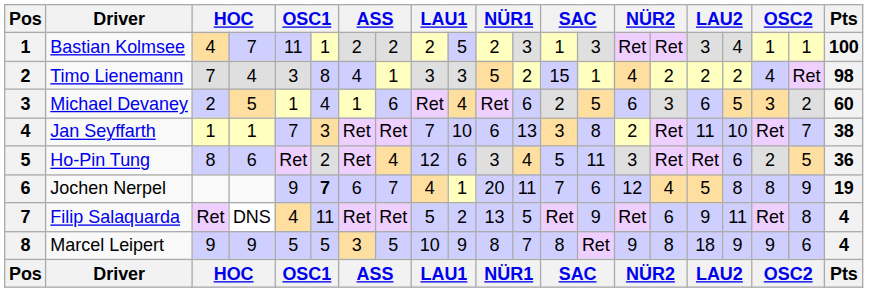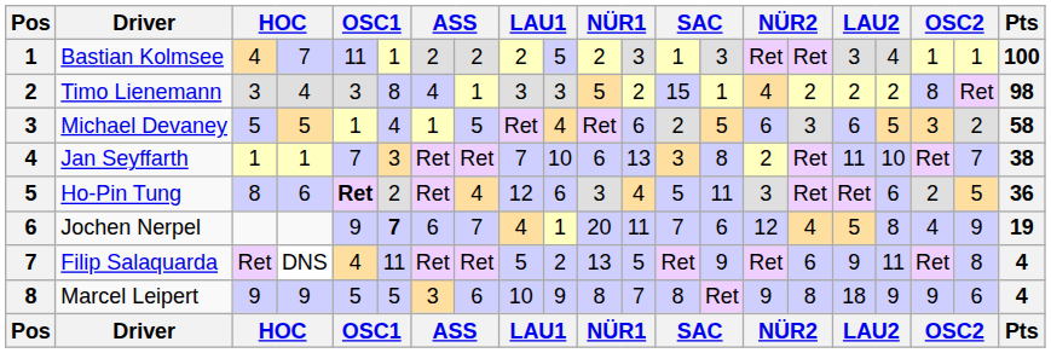 <table class="wikitable" style="font-size: 85%; text-align:center">
 <tr valign="top">
 <th valign="middle">Pos</th>
 <th valign="middle">Driver</th>
 <th colspan=2><a href='#'>HOC</a></th>
 <th colspan=2><a href='#'>OSC1</a></th>
 <th colspan=2><a href='#'>ASS</a></th>
 <th colspan=2><a href='#'>LAU1</a></th>
 <th colspan=2><a href='#'>NÜR1</a></th>
 <th colspan=2><a href='#'>SAC</a></th>
 <th colspan=2><a href='#'>NÜR2</a></th>
 <th colspan=2><a href='#'>LAU2</a></th>
 <th colspan=2><a href='#'>OSC2</a></th>
 <th valign="middle">Pts</th>
 </tr>
 <tr>
 <th>1</th>
 <td align=left> <a href='#'>Bastian Kolmsee</a></td>
 <td style="background:#FFDF9F;">4</td>
 <td style="background:#CFCFFF;">7</td>
 <td style="background:#CFCFFF;">11</td>
 <td style="background:#FFFFBF;">1</td>
 <td style="background:#DFDFDF;">2</td>
 <td style="background:#DFDFDF;">2</td>
 <td style="background:#FFFFBF;">2</td>
 <td style="background:#CFCFFF;">5</td>
 <td style="background:#FFFFBF;">2</td>
 <td style="background:#DFDFDF;">3</td>
 <td style="background:#FFFFBF;">1</td>
 <td style="background:#DFDFDF;">3</td>
 <td style="background:#EFCFFF;">Ret</td>
 <td style="background:#EFCFFF;">Ret</td>
 <td style="background:#DFDFDF;">3</td>
 <td style="background:#DFDFDF;">4</td>
 <td style="background:#FFFFBF;">1</td>
 <td style="background:#FFFFBF;">1</td>
 <th>100</th>
 </tr>
 <tr>
 <th>2</th>
 <td align=left> <a href='#'>Timo Lienemann</a></td>
-<td style="background:#DFDFDF;">7</td>
+<td style="background:#DFDFDF;">3</td>
 <td style="background:#DFDFDF;">4</td>
 <td style="background:#DFDFDF;">3</td>
 <td style="background:#CFCFFF;">8</td>
 <td style="background:#CFCFFF;">4</td>
 <td style="background:#FFFFBF;">1</td>
 <td style="background:#DFDFDF;">3</td>
 <td style="background:#DFDFDF;">3</td>
 <td style="background:#FFDF9F;">5</td>
 <td style="background:#FFFFBF;">2</td>
 <td style="background:#CFCFFF;">15</td>
 <td style="background:#FFFFBF;">1</td>
 <td style="background:#FFDF9F;">4</td>
 <td style="background:#FFFFBF;">2</td>
 <td style="background:#FFFFBF;">2</td>
 <td style="background:#FFFFBF;">2</td>
-<td style="background:#CFCFFF;">4</td>
+<td style="background:#CFCFFF;">8</td>
 <td style="background:#EFCFFF;">Ret</td>
 <th>98</th>
 </tr>
 <tr>
 <th>3</th>
 <td align=left nowrap> <a href='#'>Michael Devaney</a></td>
-<td style="background:#CFCFFF;">2</td>
+<td style="background:#CFCFFF;">5</td>
 <td style="background:#FFDF9F;">5</td>
 <td style="background:#FFFFBF;">1</td>
 <td style="background:#CFCFFF;">4</td>
 <td style="background:#FFFFBF;">1</td>
-<td style="background:#CFCFFF;">6</td>
+<td style="background:#CFCFFF;">5</td>
 <td style="background:#EFCFFF;">Ret</td>
 <td style="background:#FFDF9F;">4</td>
 <td style="background:#EFCFFF;">Ret</td>
 <td style="background:#CFCFFF;">6</td>
 <td style="background:#DFDFDF;">2</td>
 <td style="background:#FFDF9F;">5</td>
 <td style="background:#CFCFFF;">6</td>
 <td style="background:#DFDFDF;">3</td>
 <td style="background:#CFCFFF;">6</td>
 <td style="background:#FFDF9F;">5</td>
 <td style="background:#FFDF9F;">3</td>
 <td style="background:#DFDFDF;">2</td>
-<th>60</th>
+<th>58</th>
 </tr>
 <tr>
 <th>4</th>
 <td align=left> <a href='#'>Jan Seyffarth</a></td>
 <td style="background:#FFFFBF;">1</td>
 <td style="background:#FFFFBF;">1</td>
 <td style="background:#CFCFFF;">7</td>
 <td style="background:#FFDF9F;">3</td>
 <td style="background:#EFCFFF;">Ret</td>
 <td style="background:#EFCFFF;">Ret</td>
 <td style="background:#CFCFFF;">7</td>
 <td style="background:#CFCFFF;">10</td>
 <td style="background:#CFCFFF;">6</td>
 <td style="background:#CFCFFF;">13</td>
 <td style="background:#FFDF9F;">3</td>
 <td style="background:#CFCFFF;">8</td>
 <td style="background:#FFFFBF;">2</td>
 <td style="background:#EFCFFF;">Ret</td>
 <td style="background:#CFCFFF;">11</td>
 <td style="background:#CFCFFF;">10</td>
 <td style="background:#EFCFFF;">Ret</td>
 <td style="background:#CFCFFF;">7</td>
 <th>38</th>
 </tr>
 <tr>
 <th>5</th>
 <td align=left> <a href='#'>Ho-Pin Tung</a></td>
 <td style="background:#CFCFFF;">8</td>
 <td style="background:#CFCFFF;">6</td>
-<td style="background:#EFCFFF;">Ret</td>
+<td style="background:#EFCFFF;"><strong>Ret</strong></td>
 <td style="background:#DFDFDF;">2</td>
 <td style="background:#EFCFFF;">Ret</td>
 <td style="background:#FFDF9F;">4</td>
 <td style="background:#CFCFFF;">12</td>
 <td style="background:#CFCFFF;">6</td>
 <td style="background:#DFDFDF;">3</td>
 <td style="background:#FFDF9F;">4</td>
 <td style="background:#CFCFFF;">5</td>
 <td style="background:#CFCFFF;">11</td>
 <td style="background:#DFDFDF;">3</td>
 <td style="background:#EFCFFF;">Ret</td>
 <td style="background:#EFCFFF;">Ret</td>
 <td style="background:#CFCFFF;">6</td>
 <td style="background:#DFDFDF;">2</td>
 <td style="background:#FFDF9F;">5</td>
 <th>36</th>
 </tr>
 <tr>
 <th>6</th>
 <td align=left> Jochen Nerpel</td>
 <td></td>
 <td></td>
 <td style="background:#CFCFFF;">9</td>
 <td style="background:#CFCFFF;"><strong>7</strong></td>
 <td style="background:#CFCFFF;">6</td>
 <td style="background:#CFCFFF;">7</td>
 <td style="background:#FFDF9F;">4</td>
 <td style="background:#FFFFBF;">1</td>
 <td style="background:#CFCFFF;">20</td>
 <td style="background:#CFCFFF;">11</td>
 <td style="background:#CFCFFF;">7</td>
 <td style="background:#CFCFFF;">6</td>
 <td style="background:#CFCFFF;">12</td>
 <td style="background:#FFDF9F;">4</td>
 <td style="background:#FFDF9F;">5</td>
 <td style="background:#CFCFFF;">8</td>
-<td style="background:#CFCFFF;">8</td>
+<td style="background:#CFCFFF;">4</td>
 <td style="background:#CFCFFF;">9</td>
 <th>19</th>
 </tr>
 <tr>
 <th>7</th>
 <td align=left> <a href='#'>Filip Salaquarda</a></td>
 <td style="background:#EFCFFF;">Ret</td>
 <td style="background:#FFFFFF;">DNS</td>
 <td style="background:#FFDF9F;">4</td>
 <td style="background:#CFCFFF;">11</td>
 <td style="background:#EFCFFF;">Ret</td>
 <td style="background:#EFCFFF;">Ret</td>
 <td style="background:#CFCFFF;">5</td>
 <td style="background:#CFCFFF;">2</td>
 <td style="background:#CFCFFF;">13</td>
 <td style="background:#CFCFFF;">5</td>
 <td style="background:#EFCFFF;">Ret</td>
 <td style="background:#CFCFFF;">9</td>
 <td style="background:#EFCFFF;">Ret</td>
 <td style="background:#CFCFFF;">6</td>
 <td style="background:#CFCFFF;">9</td>
 <td style="background:#CFCFFF;">11</td>
 <td style="background:#EFCFFF;">Ret</td>
 <td style="background:#CFCFFF;">8</td>
 <th>4</th>
 </tr>
 <tr>
 <th>8</th>
 <td align=left> Marcel Leipert</td>
 <td style="background:#CFCFFF;">9</td>
 <td style="background:#CFCFFF;">9</td>
 <td style="background:#CFCFFF;">5</td>
 <td style="background:#CFCFFF;">5</td>
 <td style="background:#FFDF9F;">3</td>
-<td style="background:#CFCFFF;">5</td>
+<td style="background:#CFCFFF;">6</td>
 <td style="background:#CFCFFF;">10</td>
 <td style="background:#CFCFFF;">9</td>
 <td style="background:#CFCFFF;">8</td>
 <td style="background:#CFCFFF;">7</td>
 <td style="background:#CFCFFF;">8</td>
 <td style="background:#EFCFFF;">Ret</td>
 <td style="background:#CFCFFF;">9</td>
 <td style="background:#CFCFFF;">8</td>
 <td style="background:#CFCFFF;">18</td>
 <td style="background:#CFCFFF;">9</td>
 <td style="background:#CFCFFF;">9</td>
 <td style="background:#CFCFFF;">6</td>
 <th>4</th>
 </tr>
 <tr valign="top">
 <th valign="middle">Pos</th>
 <th valign="middle">Driver</th>
 <th colspan=2><a href='#'>HOC</a></th>
 <th colspan=2><a href='#'>OSC1</a></th>
 <th colspan=2><a href='#'>ASS</a></th>
 <th colspan=2><a href='#'>LAU1</a></th>
 <th colspan=2><a href='#'>NÜR1</a></th>
 <th colspan=2><a href='#'>SAC</a></th>
 <th colspan=2><a href='#'>NÜR2</a></th>
 <th colspan=2><a href='#'>LAU2</a></th>
 <th colspan=2><a href='#'>OSC2</a></th>
 <th valign="middle">Pts</th>
 </tr>
 </table>
